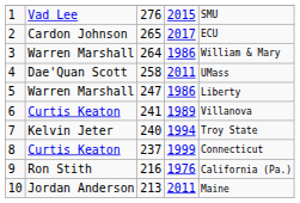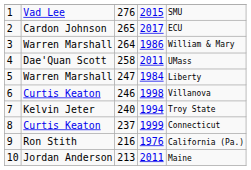 <table class="wikitable">
 <tr>
 </tr>
 <tr>
 <td>1</td>
 <td><a href='#'>Vad Lee</a></td>
 <td>276</td>
 <td><a href='#'>2015</a></td>
 <td style="font-size:80%;">SMU</td>
 </tr>
 <tr>
 <td>2</td>
 <td>Cardon Johnson</td>
 <td>265</td>
 <td><a href='#'>2017</a></td>
 <td style="font-size:80%;">ECU</td>
 </tr>
 <tr>
 <td>3</td>
 <td>Warren Marshall</td>
 <td>264</td>
 <td><a href='#'>1986</a></td>
 <td style="font-size:80%;">William & Mary</td>
 </tr>
 <tr>
 <td>4</td>
 <td>Dae'Quan Scott</td>
 <td>258</td>
 <td><a href='#'>2011</a></td>
 <td style="font-size:80%;">UMass</td>
 </tr>
 <tr>
 <td>5</td>
 <td>Warren Marshall</td>
 <td>247</td>
-<td><a href='#'>1986</a></td>
+<td><a href='#'>1984</a></td>
 <td style="font-size:80%;">Liberty</td>
 </tr>
 <tr>
 <td>6</td>
 <td><a href='#'>Curtis Keaton</a></td>
-<td>241</td>
-<td><a href='#'>1989</a></td>
+<td>246</td>
+<td><a href='#'>1998</a></td>
 <td style="font-size:80%;">Villanova</td>
 </tr>
 <tr>
 <td>7</td>
 <td>Kelvin Jeter</td>
 <td>240</td>
 <td><a href='#'>1994</a></td>
 <td style="font-size:80%;">Troy State</td>
 </tr>
 <tr>
 <td>8</td>
 <td><a href='#'>Curtis Keaton</a></td>
 <td>237</td>
 <td><a href='#'>1999</a></td>
 <td style="font-size:80%;">Connecticut</td>
 </tr>
 <tr>
 <td>9</td>
 <td>Ron Stith</td>
 <td>216</td>
 <td><a href='#'>1976</a></td>
 <td style="font-size:80%;">California (Pa.)</td>
 </tr>
 <tr>
 <td>10</td>
 <td>Jordan Anderson</td>
 <td>213</td>
 <td><a href='#'>2011</a></td>
 <td style="font-size:80%;">Maine</td>
 </tr>
 </table>
